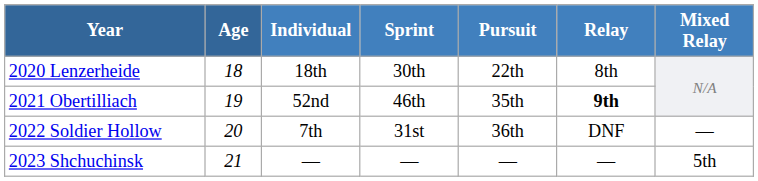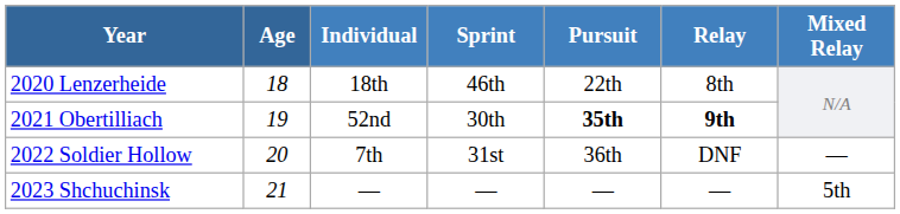 <table class="wikitable" style="font-size:95%; text-align:center; border:grey solid 1px; border-collapse:collapse; background:#ffffff;">
 <tr>
 <th style="background-color:#369; color:white;    width:160px;">Year</th>
 <th style="background-color:#369; color:white;    width:40px;">Age</th>
 <th style="background-color:#4180be; color:white; width:75px;">Individual</th>
 <th style="background-color:#4180be; color:white; width:75px;">Sprint</th>
 <th style="background-color:#4180be; color:white; width:75px;">Pursuit</th>
 <th style="background-color:#4180be; color:white; width:75px;">Relay</th>
 <th style="background-color:#4180be; color:white; width:75px;">Mixed Relay</th>
 </tr>
 <tr>
 <td align=left> <a href='#'>2020 Lenzerheide</a></td>
 <td><em>18</em></td>
 <td>18th</td>
-<td>30th</td>
+<td>46th</td>
 <td>22th</td>
 <td>8th</td>
 <td rowspan="2" style="background: #f0f1f4; color:gray; text-align:center;" class="table-na"><small><em>N/A</em></small></td>
 </tr>
 <tr>
 <td align=left> <a href='#'>2021 Obertilliach</a></td>
 <td><em>19</em></td>
 <td>52nd</td>
-<td>46th</td>
-<td>35th</td>
+<td>30th</td>
+<td><strong>35th</strong></td>
 <td><strong>9th</strong></td>
 </tr>
 <tr>
 <td align=left> <a href='#'>2022 Soldier Hollow</a></td>
 <td><em>20</em></td>
 <td>7th</td>
 <td>31st</td>
 <td>36th</td>
 <td>DNF</td>
 <td>—</td>
 </tr>
 <tr>
 <td align=left> <a href='#'>2023 Shchuchinsk</a></td>
 <td><em>21</em></td>
 <td>—</td>
 <td>—</td>
 <td>—</td>
 <td>—</td>
 <td>5th</td>
 </tr>
 </table>
